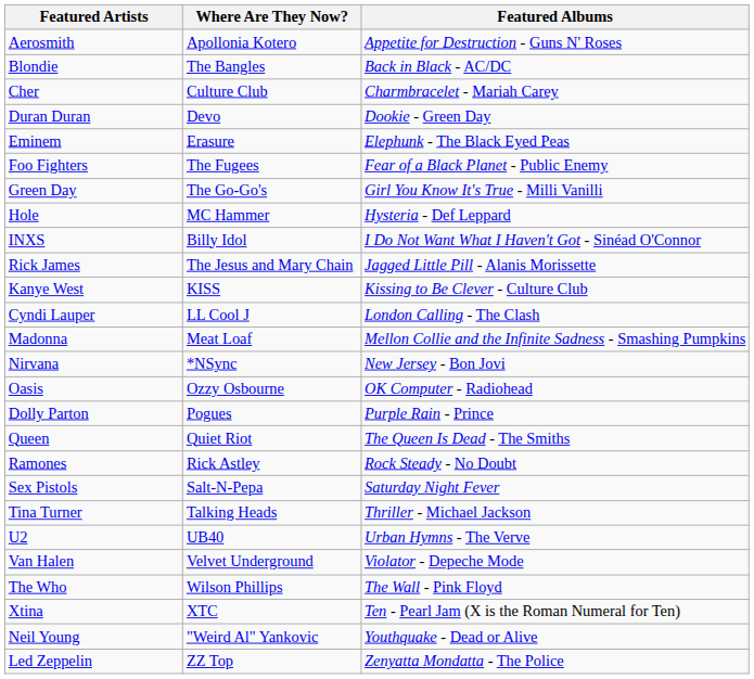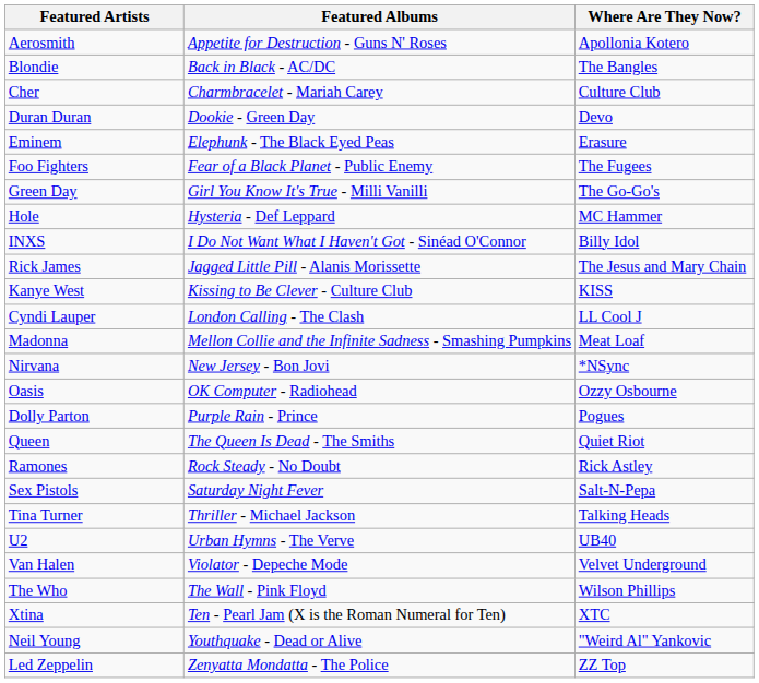 <table class="wikitable">
 <tr>
 <th style="width:175px;">Featured Artists</th>
+<th>Featured Albums</th>
 <th style="width:175px;">Where Are They Now?</th>
-<th>Featured Albums</th>
 </tr>
 <tr>
 <td><a href='#'>Aerosmith</a></td>
+<td><em><a href='#'>Appetite for Destruction</a></em> - <a href='#'>Guns N' Roses</a></td>
 <td><a href='#'>Apollonia Kotero</a></td>
-<td><em><a href='#'>Appetite for Destruction</a></em> - <a href='#'>Guns N' Roses</a></td>
 </tr>
 <tr>
 <td><a href='#'>Blondie</a></td>
+<td><em><a href='#'>Back in Black</a></em> - <a href='#'>AC/DC</a></td>
 <td><a href='#'>The Bangles</a></td>
-<td><em><a href='#'>Back in Black</a></em> - <a href='#'>AC/DC</a></td>
 </tr>
 <tr>
 <td><a href='#'>Cher</a></td>
+<td><em><a href='#'>Charmbracelet</a></em> - <a href='#'>Mariah Carey</a></td>
 <td><a href='#'>Culture Club</a></td>
-<td><em><a href='#'>Charmbracelet</a></em> - <a href='#'>Mariah Carey</a></td>
 </tr>
 <tr>
 <td><a href='#'>Duran Duran</a></td>
+<td><em><a href='#'>Dookie</a></em> - <a href='#'>Green Day</a></td>
 <td><a href='#'>Devo</a></td>
-<td><em><a href='#'>Dookie</a></em> - <a href='#'>Green Day</a></td>
 </tr>
 <tr>
 <td><a href='#'>Eminem</a></td>
+<td><em><a href='#'>Elephunk</a></em> - <a href='#'>The Black Eyed Peas</a></td>
 <td><a href='#'>Erasure</a></td>
-<td><em><a href='#'>Elephunk</a></em> - <a href='#'>The Black Eyed Peas</a></td>
 </tr>
 <tr>
 <td><a href='#'>Foo Fighters</a></td>
+<td><em><a href='#'>Fear of a Black Planet</a></em> - <a href='#'>Public Enemy</a></td>
 <td><a href='#'>The Fugees</a></td>
-<td><em><a href='#'>Fear of a Black Planet</a></em> - <a href='#'>Public Enemy</a></td>
 </tr>
 <tr>
 <td><a href='#'>Green Day</a></td>
+<td><em><a href='#'>Girl You Know It's True</a></em> - <a href='#'>Milli Vanilli</a></td>
 <td><a href='#'>The Go-Go's</a></td>
-<td><em><a href='#'>Girl You Know It's True</a></em> - <a href='#'>Milli Vanilli</a></td>
 </tr>
 <tr>
 <td><a href='#'>Hole</a></td>
+<td><em><a href='#'>Hysteria</a></em> - <a href='#'>Def Leppard</a></td>
 <td><a href='#'>MC Hammer</a></td>
-<td><em><a href='#'>Hysteria</a></em> - <a href='#'>Def Leppard</a></td>
 </tr>
 <tr>
 <td><a href='#'>INXS</a></td>
+<td><em><a href='#'>I Do Not Want What I Haven't Got</a></em> - <a href='#'>Sinéad O'Connor</a></td>
 <td><a href='#'>Billy Idol</a></td>
-<td><em><a href='#'>I Do Not Want What I Haven't Got</a></em> - <a href='#'>Sinéad O'Connor</a></td>
 </tr>
 <tr>
 <td><a href='#'>Rick James</a></td>
+<td><em><a href='#'>Jagged Little Pill</a></em> - <a href='#'>Alanis Morissette</a></td>
 <td><a href='#'>The Jesus and Mary Chain</a></td>
-<td><em><a href='#'>Jagged Little Pill</a></em> - <a href='#'>Alanis Morissette</a></td>
 </tr>
 <tr>
 <td><a href='#'>Kanye West</a></td>
+<td><em><a href='#'>Kissing to Be Clever</a></em> - <a href='#'>Culture Club</a></td>
 <td><a href='#'>KISS</a></td>
-<td><em><a href='#'>Kissing to Be Clever</a></em> - <a href='#'>Culture Club</a></td>
 </tr>
 <tr>
 <td><a href='#'>Cyndi Lauper</a></td>
+<td><em><a href='#'>London Calling</a></em> - <a href='#'>The Clash</a></td>
 <td><a href='#'>LL Cool J</a></td>
-<td><em><a href='#'>London Calling</a></em> - <a href='#'>The Clash</a></td>
 </tr>
 <tr>
 <td><a href='#'>Madonna</a></td>
+<td><em><a href='#'>Mellon Collie and the Infinite Sadness</a></em> - <a href='#'>Smashing Pumpkins</a></td>
 <td><a href='#'>Meat Loaf</a></td>
-<td><em><a href='#'>Mellon Collie and the Infinite Sadness</a></em> - <a href='#'>Smashing Pumpkins</a></td>
 </tr>
 <tr>
 <td><a href='#'>Nirvana</a></td>
+<td><em><a href='#'>New Jersey</a></em> - <a href='#'>Bon Jovi</a></td>
 <td><a href='#'>*NSync</a></td>
-<td><em><a href='#'>New Jersey</a></em> - <a href='#'>Bon Jovi</a></td>
 </tr>
 <tr>
 <td><a href='#'>Oasis</a></td>
+<td><em><a href='#'>OK Computer</a></em> - <a href='#'>Radiohead</a></td>
 <td><a href='#'>Ozzy Osbourne</a></td>
-<td><em><a href='#'>OK Computer</a></em> - <a href='#'>Radiohead</a></td>
 </tr>
 <tr>
 <td><a href='#'>Dolly Parton</a></td>
+<td><em><a href='#'>Purple Rain</a></em> - <a href='#'>Prince</a></td>
 <td><a href='#'>Pogues</a></td>
-<td><em><a href='#'>Purple Rain</a></em> - <a href='#'>Prince</a></td>
 </tr>
 <tr>
 <td><a href='#'>Queen</a></td>
+<td><em><a href='#'>The Queen Is Dead</a></em> - <a href='#'>The Smiths</a></td>
 <td><a href='#'>Quiet Riot</a></td>
-<td><em><a href='#'>The Queen Is Dead</a></em> - <a href='#'>The Smiths</a></td>
 </tr>
 <tr>
 <td><a href='#'>Ramones</a></td>
+<td><em><a href='#'>Rock Steady</a></em> - <a href='#'>No Doubt</a></td>
 <td><a href='#'>Rick Astley</a></td>
-<td><em><a href='#'>Rock Steady</a></em> - <a href='#'>No Doubt</a></td>
 </tr>
 <tr>
 <td><a href='#'>Sex Pistols</a></td>
+<td><em><a href='#'>Saturday Night Fever</a></em></td>
 <td><a href='#'>Salt-N-Pepa</a></td>
-<td><em><a href='#'>Saturday Night Fever</a></em></td>
 </tr>
 <tr>
 <td><a href='#'>Tina Turner</a></td>
+<td><em><a href='#'>Thriller</a></em> - <a href='#'>Michael Jackson</a></td>
 <td><a href='#'>Talking Heads</a></td>
-<td><em><a href='#'>Thriller</a></em> - <a href='#'>Michael Jackson</a></td>
 </tr>
 <tr>
 <td><a href='#'>U2</a></td>
+<td><em><a href='#'>Urban Hymns</a></em> - <a href='#'>The Verve</a></td>
 <td><a href='#'>UB40</a></td>
-<td><em><a href='#'>Urban Hymns</a></em> - <a href='#'>The Verve</a></td>
 </tr>
 <tr>
 <td><a href='#'>Van Halen</a></td>
+<td><em><a href='#'>Violator</a></em> - <a href='#'>Depeche Mode</a></td>
 <td><a href='#'>Velvet Underground</a></td>
-<td><em><a href='#'>Violator</a></em> - <a href='#'>Depeche Mode</a></td>
 </tr>
 <tr>
 <td><a href='#'>The Who</a></td>
+<td><em><a href='#'>The Wall</a></em> - <a href='#'>Pink Floyd</a></td>
 <td><a href='#'>Wilson Phillips</a></td>
-<td><em><a href='#'>The Wall</a></em> - <a href='#'>Pink Floyd</a></td>
 </tr>
 <tr>
 <td><a href='#'>Xtina</a></td>
+<td><em><a href='#'>Ten</a></em> - <a href='#'>Pearl Jam</a> (X is the Roman Numeral for Ten)</td>
 <td><a href='#'>XTC</a></td>
-<td><em><a href='#'>Ten</a></em> - <a href='#'>Pearl Jam</a> (X is the Roman Numeral for Ten)</td>
 </tr>
 <tr>
 <td><a href='#'>Neil Young</a></td>
+<td><em><a href='#'>Youthquake</a></em> - <a href='#'>Dead or Alive</a></td>
 <td><a href='#'>"Weird Al" Yankovic</a></td>
-<td><em><a href='#'>Youthquake</a></em> - <a href='#'>Dead or Alive</a></td>
 </tr>
 <tr>
 <td><a href='#'>Led Zeppelin</a></td>
+<td><em><a href='#'>Zenyatta Mondatta</a></em> - <a href='#'>The Police</a></td>
 <td><a href='#'>ZZ Top</a></td>
-<td><em><a href='#'>Zenyatta Mondatta</a></em> - <a href='#'>The Police</a></td>
 </tr>
 </table>
